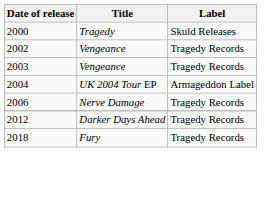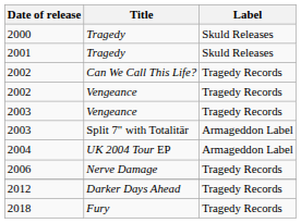 <table class="wikitable" style="font-size:95%;">
 <tr>
 <th>Date of release</th>
 <th>Title</th>
 <th>Label</th>
 </tr>
 <tr>
 <td>2000</td>
 <td><em>Tragedy</em></td>
 <td>Skuld Releases</td>
 </tr>
 <tr>
+<td>2001</td>
+<td><em>Tragedy</em></td>
+<td>Skuld Releases</td>
+</tr>
+<tr>
+<td>2002</td>
+<td><em>Can We Call This Life?</em></td>
+<td>Tragedy Records</td>
+</tr>
+<tr>
 <td>2002</td>
 <td><em>Vengeance</em></td>
 <td>Tragedy Records</td>
 </tr>
 <tr>
 <td>2003</td>
 <td><em>Vengeance</em></td>
 <td>Tragedy Records</td>
+</tr>
+<tr>
+<td>2003</td>
+<td>Split 7" with Totalitär</td>
+<td>Armageddon Label</td>
 </tr>
 <tr>
 <td>2004</td>
 <td><em>UK 2004 Tour</em> EP</td>
 <td>Armageddon Label</td>
 </tr>
 <tr>
 <td>2006</td>
 <td><em>Nerve Damage</em></td>
 <td>Tragedy Records</td>
 </tr>
 <tr>
 </tr>
 <tr>
 <td>2012</td>
 <td><em>Darker Days Ahead</em></td>
 <td>Tragedy Records</td>
 </tr>
 <tr>
 <td>2018</td>
 <td><em>Fury</em></td>
 <td>Tragedy Records</td>
 </tr>
 </table>
